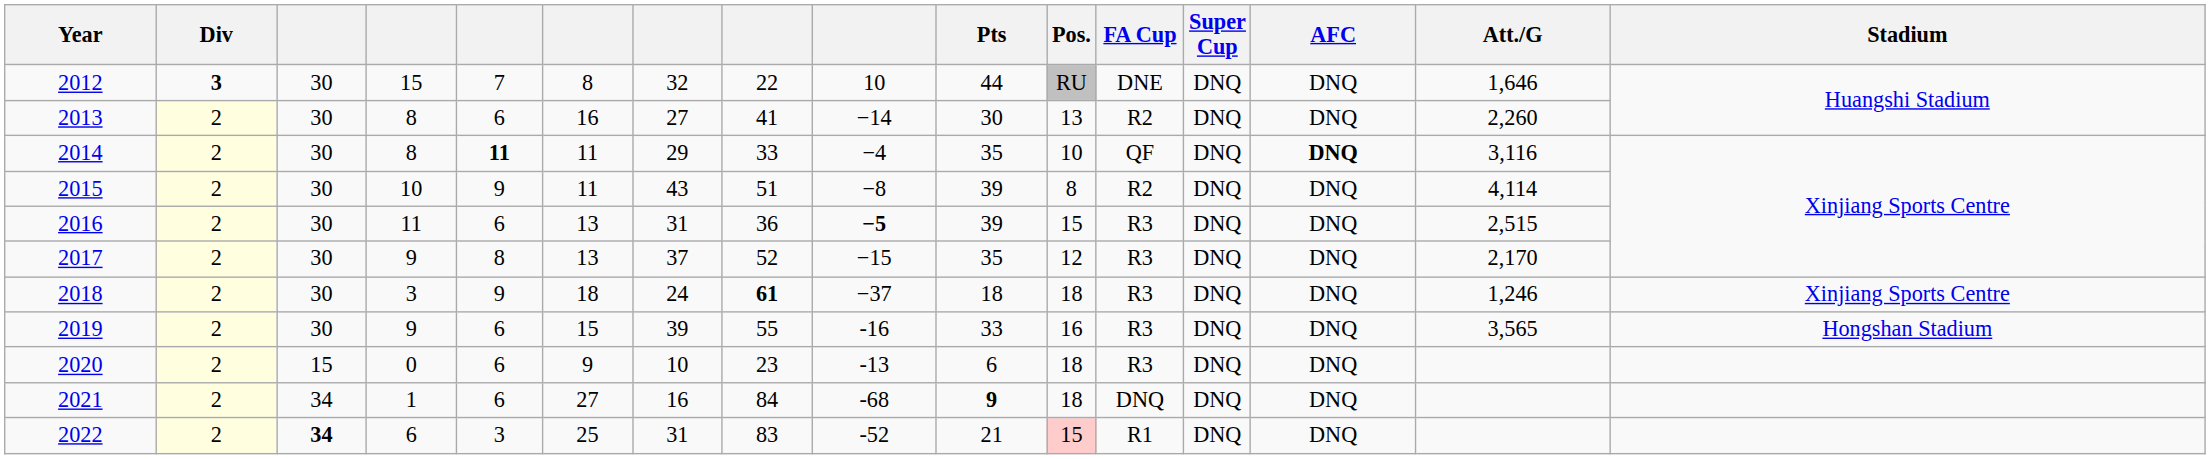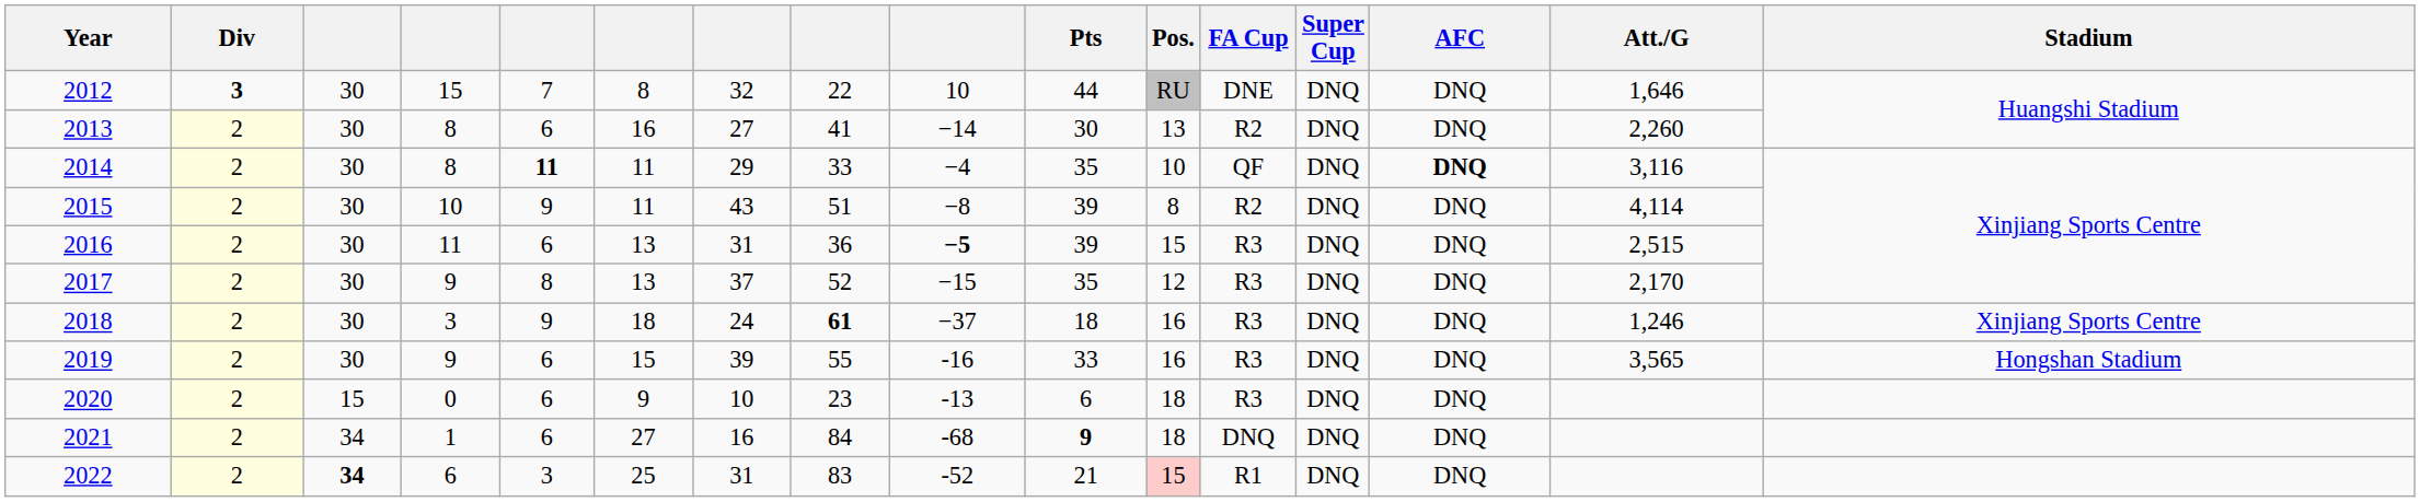 <table class="wikitable sortable" width=100% style=text-align:Center>
 <tr>
 <th>Year</th>
 <th>Div</th>
 <th></th>
 <th></th>
 <th></th>
 <th></th>
 <th></th>
 <th></th>
 <th></th>
 <th>Pts</th>
 <th width=2%>Pos.</th>
 <th width=4%><a href='#'>FA Cup</a></th>
 <th width=2%><a href='#'>Super Cup</a></th>
 <th><a href='#'>AFC</a></th>
 <th>Att./G</th>
 <th>Stadium</th>
 </tr>
 <tr>
 <td><a href='#'>2012</a></td>
 <td><strong>3</strong></td>
 <td>30</td>
 <td>15</td>
 <td>7</td>
 <td>8</td>
 <td>32</td>
 <td>22</td>
 <td>10</td>
 <td>44</td>
 <td bgcolor=#C0C0C0>RU</td>
 <td>DNE</td>
 <td>DNQ</td>
 <td>DNQ</td>
 <td>1,646</td>
 <td align=center rowspan=2><a href='#'>Huangshi Stadium</a></td>
 </tr>
 <tr>
 <td><a href='#'>2013</a></td>
 <td bgcolor=#FFFFE0>2</td>
 <td>30</td>
 <td>8</td>
 <td>6</td>
 <td>16</td>
 <td>27</td>
 <td>41</td>
 <td>−14</td>
 <td>30</td>
 <td>13</td>
 <td>R2</td>
 <td>DNQ</td>
 <td>DNQ</td>
 <td>2,260</td>
 </tr>
 <tr>
 <td><a href='#'>2014</a></td>
 <td bgcolor=#FFFFE0>2</td>
 <td>30</td>
 <td>8</td>
 <td><strong>11</strong></td>
 <td>11</td>
 <td>29</td>
 <td>33</td>
 <td>−4</td>
 <td>35</td>
 <td>10</td>
 <td>QF</td>
 <td>DNQ</td>
 <td><strong>DNQ</strong></td>
 <td>3,116</td>
 <td align=center rowspan=4><a href='#'>Xinjiang Sports Centre</a></td>
 </tr>
 <tr>
 <td><a href='#'>2015</a></td>
 <td bgcolor=#FFFFE0>2</td>
 <td>30</td>
 <td>10</td>
 <td>9</td>
 <td>11</td>
 <td>43</td>
 <td>51</td>
 <td>−8</td>
 <td>39</td>
 <td>8</td>
 <td>R2</td>
 <td>DNQ</td>
 <td>DNQ</td>
 <td>4,114</td>
 </tr>
 <tr>
 <td><a href='#'>2016</a></td>
 <td bgcolor=#FFFFE0>2</td>
 <td>30</td>
 <td>11</td>
 <td>6</td>
 <td>13</td>
 <td>31</td>
 <td>36</td>
 <td><strong>−5</strong></td>
 <td>39</td>
 <td>15</td>
 <td>R3</td>
 <td>DNQ</td>
 <td>DNQ</td>
 <td>2,515</td>
 </tr>
 <tr>
 <td><a href='#'>2017</a></td>
 <td bgcolor=#FFFFE0>2</td>
 <td>30</td>
 <td>9</td>
 <td>8</td>
 <td>13</td>
 <td>37</td>
 <td>52</td>
 <td>−15</td>
 <td>35</td>
 <td>12</td>
 <td>R3</td>
 <td>DNQ</td>
 <td>DNQ</td>
 <td>2,170</td>
 </tr>
 <tr>
 <td><a href='#'>2018</a></td>
 <td bgcolor=#FFFFE0>2</td>
 <td>30</td>
 <td>3</td>
 <td>9</td>
 <td>18</td>
 <td>24</td>
 <td><strong>61</strong></td>
 <td>−37</td>
 <td>18</td>
-<td>18</td>
+<td>16</td>
 <td>R3</td>
 <td>DNQ</td>
 <td>DNQ</td>
 <td>1,246</td>
 <td><a href='#'>Xinjiang Sports Centre</a></td>
 </tr>
 <tr>
 <td><a href='#'>2019</a></td>
 <td bgcolor=#FFFFE0>2</td>
 <td>30</td>
 <td>9</td>
 <td>6</td>
 <td>15</td>
 <td>39</td>
 <td>55</td>
 <td>-16</td>
 <td>33</td>
 <td>16</td>
 <td>R3</td>
 <td>DNQ</td>
 <td>DNQ</td>
 <td>3,565</td>
 <td><a href='#'>Hongshan Stadium</a></td>
 </tr>
 <tr>
 <td><a href='#'>2020</a></td>
 <td bgcolor=#FFFFE0>2</td>
 <td>15</td>
 <td>0</td>
 <td>6</td>
 <td>9</td>
 <td>10</td>
 <td>23</td>
 <td>-13</td>
 <td>6</td>
 <td>18</td>
 <td>R3</td>
 <td>DNQ</td>
 <td>DNQ</td>
 <td></td>
 </tr>
 <tr>
 <td><a href='#'>2021</a></td>
 <td bgcolor=#FFFFE0>2</td>
 <td>34</td>
 <td>1</td>
 <td>6</td>
 <td>27</td>
 <td>16</td>
 <td>84</td>
 <td>-68</td>
 <td><strong>9</strong></td>
 <td>18</td>
 <td>DNQ</td>
 <td>DNQ</td>
 <td>DNQ</td>
 <td></td>
 <td></td>
 </tr>
 <tr>
 <td><a href='#'>2022</a></td>
 <td bgcolor=#FFFFE0>2</td>
 <td><strong>34</strong></td>
 <td>6</td>
 <td>3</td>
 <td>25</td>
 <td>31</td>
 <td>83</td>
 <td>-52</td>
 <td>21</td>
 <td bgcolor=#ffcccc>15</td>
 <td>R1</td>
 <td>DNQ</td>
 <td>DNQ</td>
 <td></td>
 <td></td>
 </tr>
 </table>
